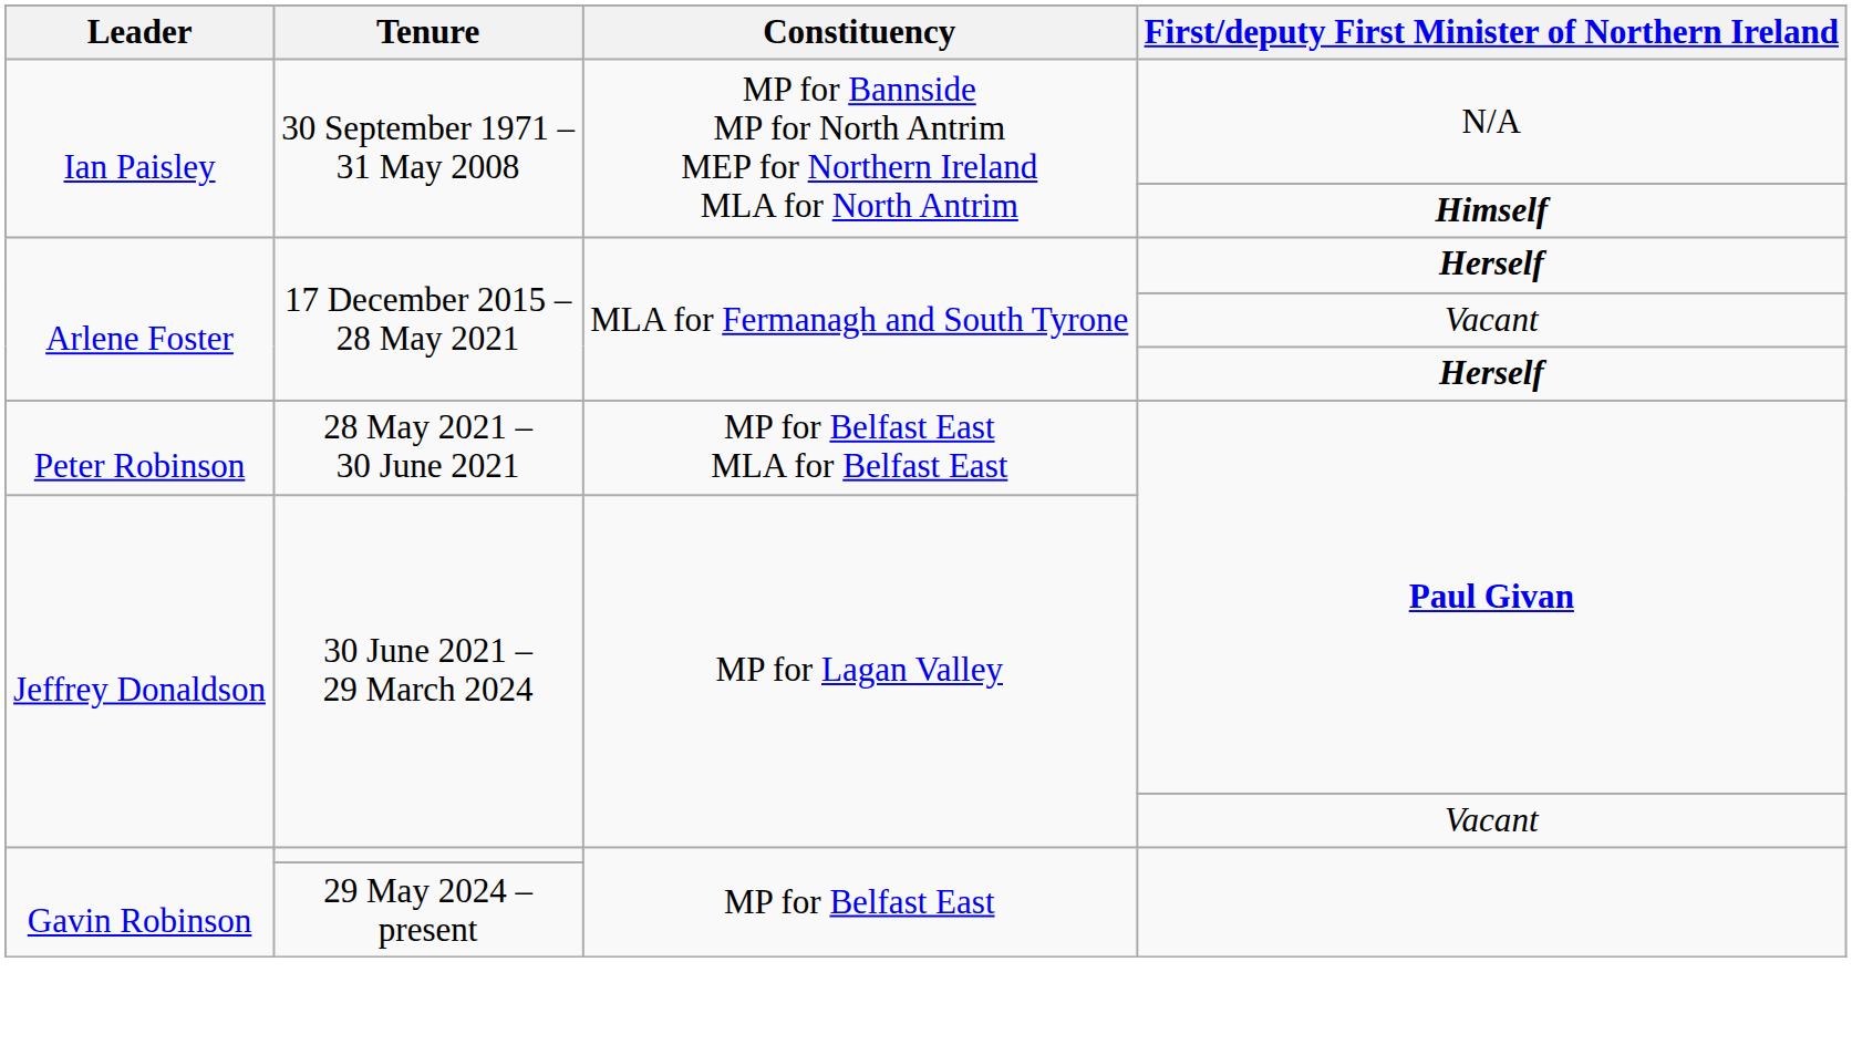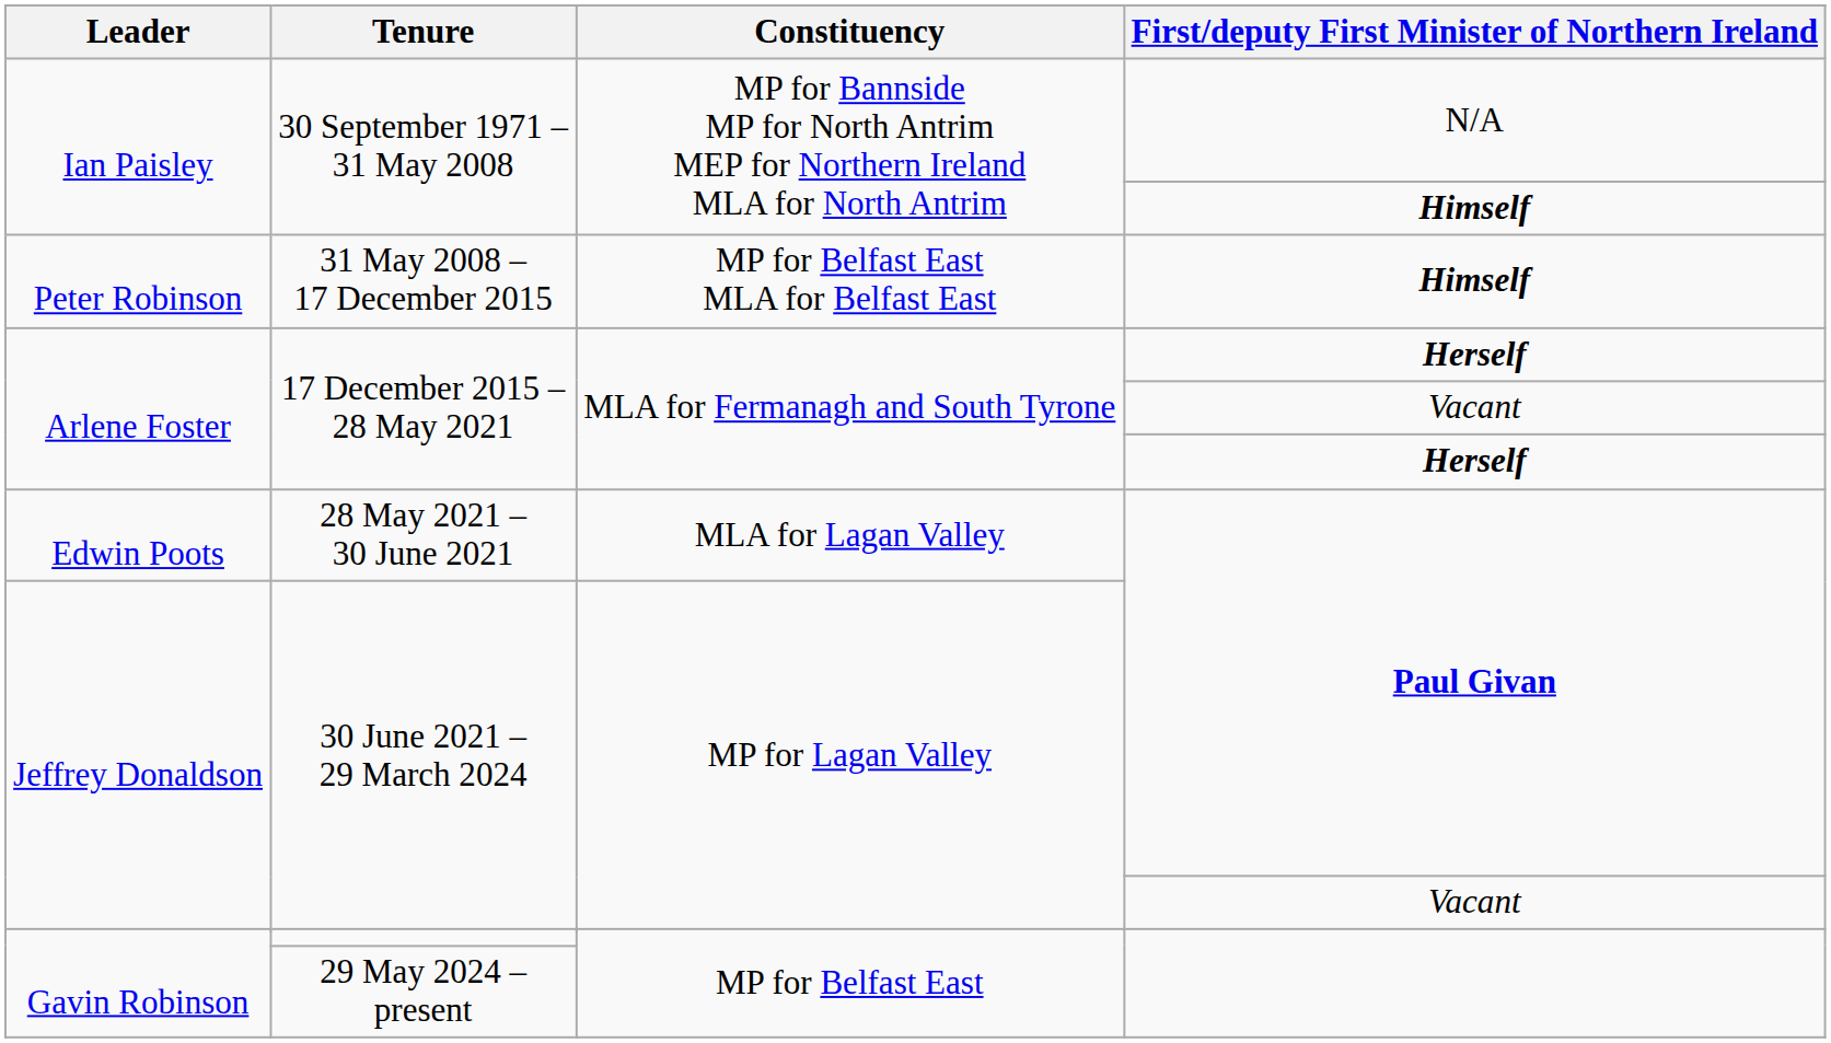 <table class=wikitable style="text-align:center">
 <tr>
 <th>Leader</th>
 <th>Tenure</th>
 <th>Constituency</th>
 <th><a href='#'>First/deputy First Minister of Northern Ireland</a></th>
 </tr>
 <tr>
 <td rowspan=2><br> <a href='#'>Ian Paisley</a></td>
 <td rowspan=2>30 September 1971 –<br>31 May 2008</td>
 <td rowspan=2>MP for <a href='#'>Bannside</a> <br>MP for North Antrim <br>MEP for <a href='#'>Northern Ireland</a> <br>MLA for <a href='#'>North Antrim</a> </td>
 <td height=50px>N/A</td>
 </tr>
 <tr>
 <td><strong><em>Himself</em></strong><br></td>
 </tr>
 <tr>
+<td><br> <a href='#'>Peter Robinson</a></td>
+<td>31 May 2008 –<br>17 December 2015</td>
+<td>MP for <a href='#'>Belfast East</a> <br>MLA for <a href='#'>Belfast East</a> </td>
+<td><strong><em>Himself</em></strong><br></td>
+</tr>
+<tr>
 <td rowspan=3><br> <a href='#'>Arlene Foster</a></td>
 <td rowspan=3>17 December 2015 –<br>28 May 2021</td>
 <td rowspan=3>MLA for <a href='#'>Fermanagh and South Tyrone</a> </td>
 <td><strong><em>Herself</em></strong><br></td>
 </tr>
 <tr>
 <td><em>Vacant</em><br></td>
 </tr>
 <tr>
 <td><strong><em>Herself</em></strong><br></td>
 </tr>
 <tr>
-<td><br> <a href='#'>Peter Robinson</a></td>
+<td><br><a href='#'>Edwin Poots</a></td>
 <td>28 May 2021 –<br>30 June 2021</td>
-<td>MP for <a href='#'>Belfast East</a> <br>MLA for <a href='#'>Belfast East</a> </td>
+<td>MLA for <a href='#'>Lagan Valley</a> </td>
 <td rowspan=2 height=175px><strong><a href='#'>Paul Givan</a></strong><br></td>
 </tr>
 <tr>
 <td rowspan=3><br> <a href='#'>Jeffrey Donaldson</a></td>
 <td rowspan=3>30 June 2021 –<br>29 March 2024</td>
 <td rowspan=3>MP for <a href='#'>Lagan Valley</a> </td>
 </tr>
 <tr>
 <td><em>Vacant</em><br></td>
 </tr>
 <tr>
 <td rowspan=3><br></td>
 </tr>
 <tr>
 <td rowspan=2><br> <a href='#'>Gavin Robinson</a></td>
 <td></td>
 <td rowspan=2>MP for <a href='#'>Belfast East</a> </td>
 </tr>
 <tr>
 <td>29 May 2024 –<br>present</td>
 </tr>
 </table>
